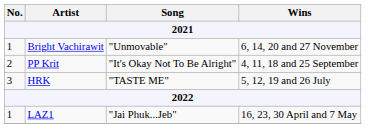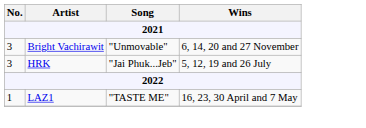 <table class="wikitable">
 <tr>
 <th>No.</th>
 <th>Artist</th>
 <th>Song</th>
 <th>Wins</th>
 </tr>
 <tr>
 <td colspan="4"  style="text-align:center; background:#f4f4ff;"><strong>2021</strong></td>
 </tr>
 <tr>
-<td>1</td>
+<td>3</td>
 <td><a href='#'>Bright Vachirawit</a></td>
 <td>"Unmovable"</td>
 <td>6, 14, 20 and 27 November</td>
 </tr>
 <tr>
-<td>2</td>
-<td><a href='#'>PP Krit</a></td>
-<td>"It's Okay Not To Be Alright"</td>
-<td>4, 11, 18 and 25 September</td>
-</tr>
-<tr>
 <td>3</td>
 <td><a href='#'>HRK</a> </td>
-<td>"TASTE ME"</td>
+<td>"Jai Phuk...Jeb"</td>
 <td>5, 12, 19 and 26 July</td>
 </tr>
 <tr>
 <td colspan="4"  style="text-align:center; background:#f4f4ff;"><strong>2022</strong></td>
 </tr>
 <tr>
 <td>1</td>
 <td><a href='#'>LAZ1</a></td>
-<td>"Jai Phuk...Jeb"</td>
+<td>"TASTE ME"</td>
 <td>16, 23, 30 April and 7 May</td>
 </tr>
 <tr>
 </tr>
 </table>
